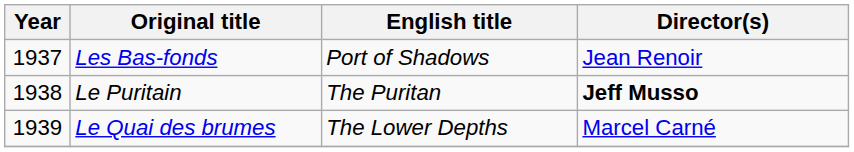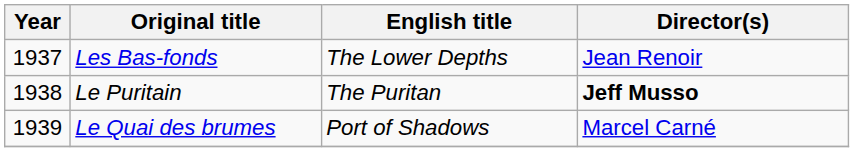 <table class="wikitable plainrowheaders">
 <tr>
 <th scope="col" width="50">Year</th>
 <th scope="col" width="450">Original title</th>
 <th scope="col" width="450">English title</th>
 <th scope="col" width="450">Director(s)</th>
 </tr>
 <tr>
 <td align="center">1937</td>
 <td><em><a href='#'>Les Bas-fonds</a></em></td>
-<td><em>Port of Shadows</em></td>
+<td><em>The Lower Depths</em></td>
 <td><a href='#'>Jean Renoir</a></td>
 </tr>
 <tr>
 <td align="center">1938</td>
 <td><em>Le Puritain</em></td>
 <td><em>The Puritan</em></td>
 <td><strong>Jeff Musso</strong></td>
 </tr>
 <tr>
 <td align="center">1939</td>
 <td><em><a href='#'>Le Quai des brumes</a></em></td>
-<td><em>The Lower Depths</em></td>
+<td><em>Port of Shadows</em></td>
 <td><a href='#'>Marcel Carné</a></td>
 </tr>
 <tr>
 </tr>
 </table>
